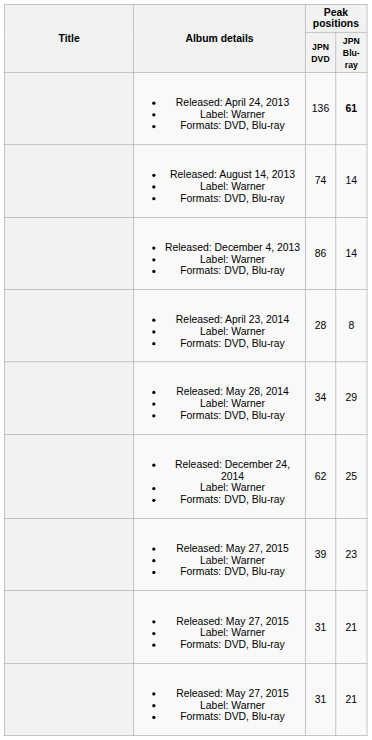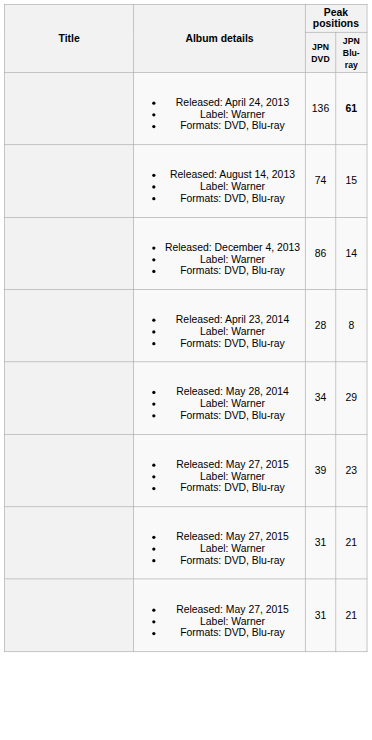 <table class="wikitable plainrowheaders" style="text-align:center;">
 <tr>
 <th style="width:12em;" rowspan="2">Title</th>
 <th style="width:16em;" rowspan="2">Album details</th>
 <th colspan="2">Peak positions</th>
 </tr>
 <tr>
 <th style="width:2.5em;"><small>JPN DVD</small><br></th>
 <th style="width:2.5em;"><small>JPN Blu-ray</small><br></th>
 </tr>
 <tr>
 <th scope="row"></th>
 <td><br><ul><li>Released: April 24, 2013</li><li>Label: Warner</li><li>Formats: DVD, Blu-ray</li></ul></td>
 <td>136</td>
 <td><strong>61</strong></td>
 </tr>
 <tr>
 <th scope="row"></th>
 <td><br><ul><li>Released: August 14, 2013</li><li>Label: Warner</li><li>Formats: DVD, Blu-ray</li></ul></td>
 <td>74</td>
-<td>14</td>
+<td>15</td>
 </tr>
 <tr>
 <th scope="row"></th>
 <td><br><ul><li>Released: December 4, 2013</li><li>Label: Warner</li><li>Formats: DVD, Blu-ray</li></ul></td>
 <td>86</td>
 <td>14</td>
 </tr>
 <tr>
 <th scope="row"></th>
 <td><br><ul><li>Released: April 23, 2014</li><li>Label: Warner</li><li>Formats: DVD, Blu-ray</li></ul></td>
 <td>28</td>
 <td>8</td>
 </tr>
 <tr>
 <th scope="row"></th>
 <td><br><ul><li>Released: May 28, 2014</li><li>Label: Warner</li><li>Formats: DVD, Blu-ray</li></ul></td>
 <td>34</td>
 <td>29</td>
 </tr>
 <tr>
 <th scope="row"></th>
-<td><br><ul><li>Released: December 24, 2014</li><li>Label: Warner</li><li>Formats: DVD, Blu-ray</li></ul></td>
-<td>62</td>
-<td>25</td>
-</tr>
-<tr>
-<th scope="row"></th>
 <td><br><ul><li>Released: May 27, 2015</li><li>Label: Warner</li><li>Formats: DVD, Blu-ray</li></ul></td>
 <td>39</td>
 <td>23</td>
 </tr>
 <tr>
 <th scope="row"></th>
 <td><br><ul><li>Released: May 27, 2015</li><li>Label: Warner</li><li>Formats: DVD, Blu-ray</li></ul></td>
 <td>31</td>
 <td>21</td>
 </tr>
 <tr>
 <th scope="row"></th>
 <td><br><ul><li>Released: May 27, 2015</li><li>Label: Warner</li><li>Formats: DVD, Blu-ray</li></ul></td>
 <td>31</td>
 <td>21</td>
 </tr>
 </table>
